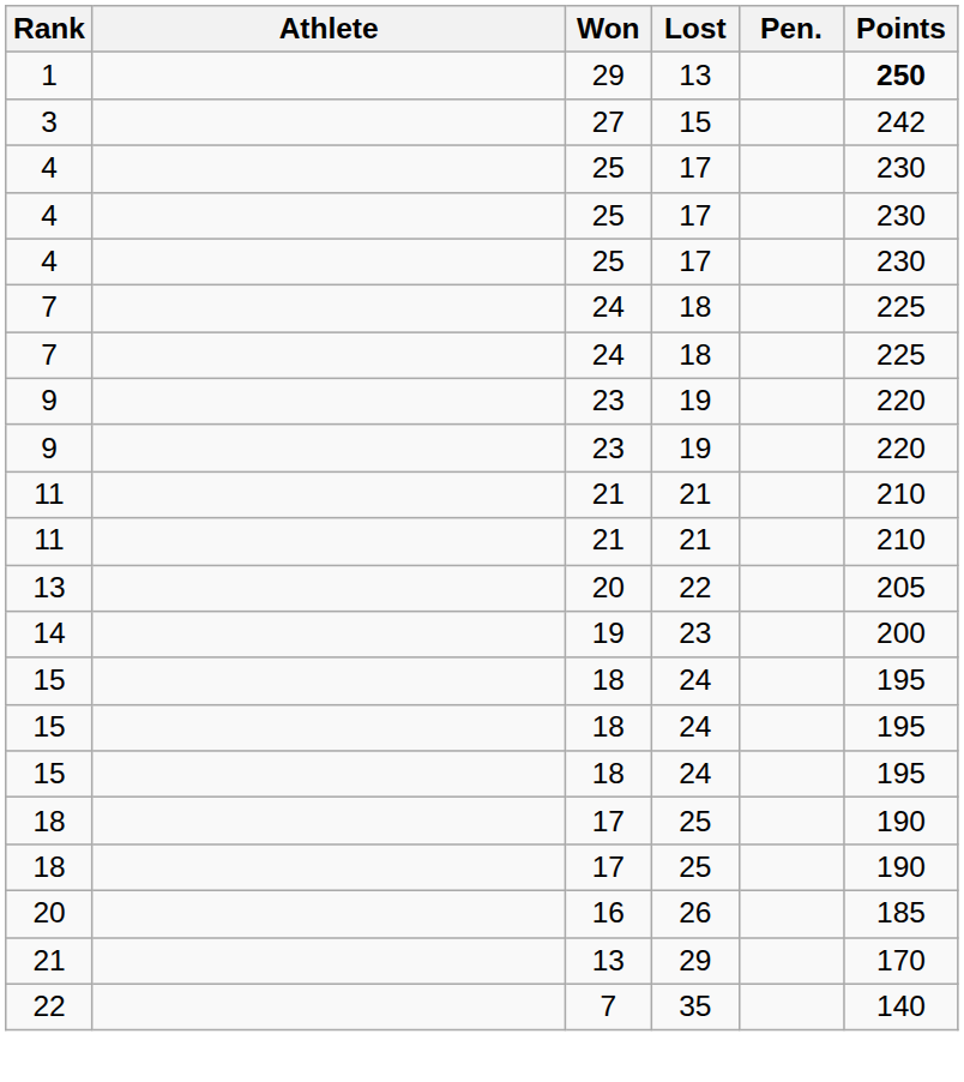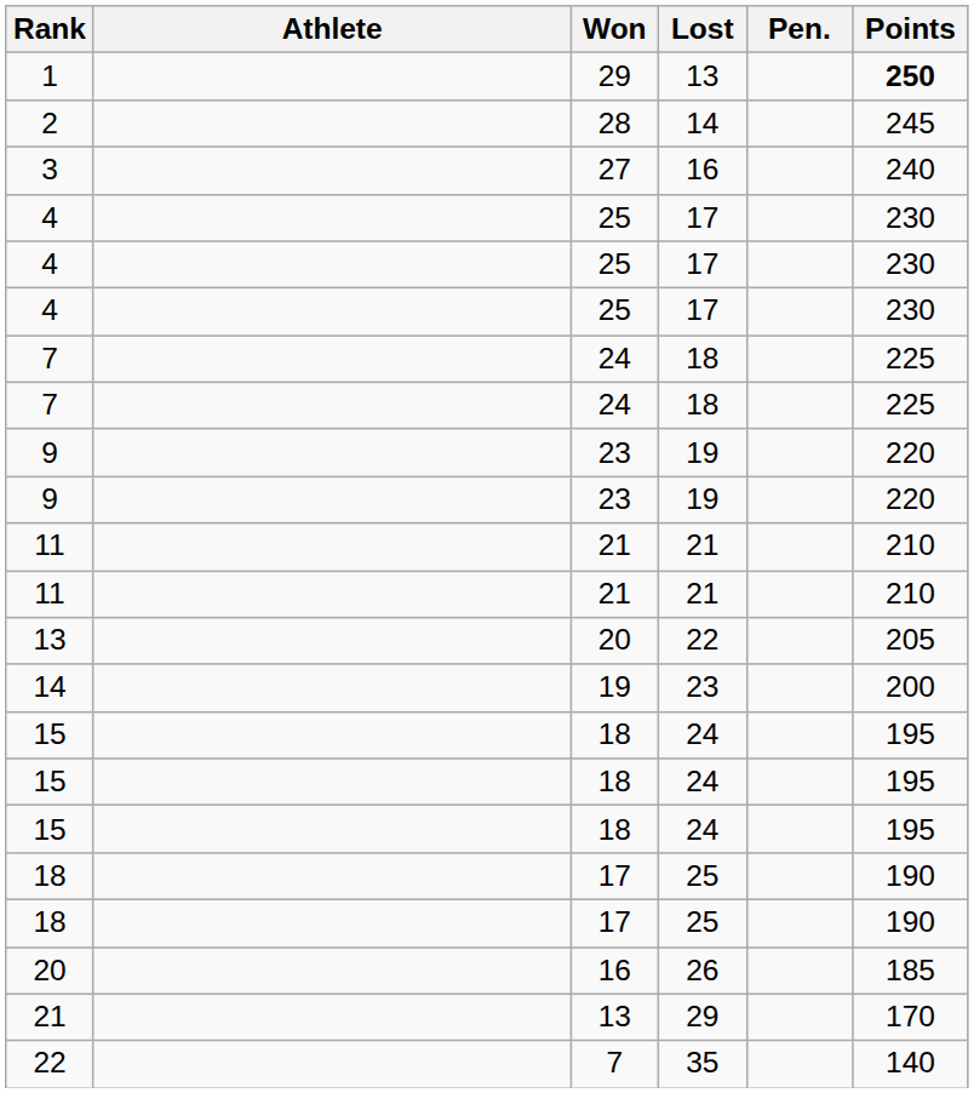 <table class=wikitable style="text-align:center">
 <tr>
 <th width=40>Rank</th>
 <th width=250>Athlete</th>
 <th width=40>Won</th>
 <th width=40>Lost</th>
 <th width=50>Pen.</th>
 <th width=55>Points</th>
 </tr>
 <tr>
 <td>1</td>
 <td align=left></td>
 <td>29</td>
 <td>13</td>
 <td></td>
 <td><strong>250</strong></td>
 </tr>
 <tr>
+<td>2</td>
+<td align=left></td>
+<td>28</td>
+<td>14</td>
+<td></td>
+<td>245</td>
+</tr>
+<tr>
 <td>3</td>
 <td align=left></td>
 <td>27</td>
-<td>15</td>
+<td>16</td>
 <td></td>
-<td>242</td>
+<td>240</td>
 </tr>
 <tr>
 <td>4</td>
 <td align=left></td>
 <td>25</td>
 <td>17</td>
 <td></td>
 <td>230</td>
 </tr>
 <tr>
 <td>4</td>
 <td align=left></td>
 <td>25</td>
 <td>17</td>
 <td></td>
 <td>230</td>
 </tr>
 <tr>
 <td>4</td>
 <td align=left></td>
 <td>25</td>
 <td>17</td>
 <td></td>
 <td>230</td>
 </tr>
 <tr>
 <td>7</td>
 <td align=left></td>
 <td>24</td>
 <td>18</td>
 <td></td>
 <td>225</td>
 </tr>
 <tr>
 <td>7</td>
 <td align=left></td>
 <td>24</td>
 <td>18</td>
 <td></td>
 <td>225</td>
 </tr>
 <tr>
 <td>9</td>
 <td align=left></td>
 <td>23</td>
 <td>19</td>
 <td></td>
 <td>220</td>
 </tr>
 <tr>
 <td>9</td>
 <td align=left></td>
 <td>23</td>
 <td>19</td>
 <td></td>
 <td>220</td>
 </tr>
 <tr>
 <td>11</td>
 <td align=left></td>
 <td>21</td>
 <td>21</td>
 <td></td>
 <td>210</td>
 </tr>
 <tr>
 <td>11</td>
 <td align=left></td>
 <td>21</td>
 <td>21</td>
 <td></td>
 <td>210</td>
 </tr>
 <tr>
 <td>13</td>
 <td align=left></td>
 <td>20</td>
 <td>22</td>
 <td></td>
 <td>205</td>
 </tr>
 <tr>
 <td>14</td>
 <td align=left></td>
 <td>19</td>
 <td>23</td>
 <td></td>
 <td>200</td>
 </tr>
 <tr>
 <td>15</td>
 <td align=left></td>
 <td>18</td>
 <td>24</td>
 <td></td>
 <td>195</td>
 </tr>
 <tr>
 <td>15</td>
 <td align=left></td>
 <td>18</td>
 <td>24</td>
 <td></td>
 <td>195</td>
 </tr>
 <tr>
 <td>15</td>
 <td align=left></td>
 <td>18</td>
 <td>24</td>
 <td></td>
 <td>195</td>
 </tr>
 <tr>
 <td>18</td>
 <td align=left></td>
 <td>17</td>
 <td>25</td>
 <td></td>
 <td>190</td>
 </tr>
 <tr>
 <td>18</td>
 <td align=left></td>
 <td>17</td>
 <td>25</td>
 <td></td>
 <td>190</td>
 </tr>
 <tr>
 <td>20</td>
 <td align=left></td>
 <td>16</td>
 <td>26</td>
 <td></td>
 <td>185</td>
 </tr>
 <tr>
 <td>21</td>
 <td align=left></td>
 <td>13</td>
 <td>29</td>
 <td></td>
 <td>170</td>
 </tr>
 <tr>
 <td>22</td>
 <td align=left></td>
 <td>7</td>
 <td>35</td>
 <td></td>
 <td>140</td>
 </tr>
 </table>
